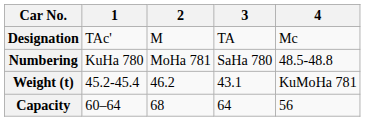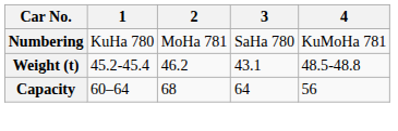 <table class="wikitable">
 <tr>
 <th>Car No.</th>
 <th>1</th>
 <th>2</th>
 <th>3</th>
 <th>4</th>
 </tr>
 <tr>
-<th>Designation</th>
-<td>TAc'</td>
-<td>M</td>
-<td>TA</td>
-<td>Mc</td>
-</tr>
-<tr>
 <th>Numbering</th>
 <td>KuHa 780</td>
 <td>MoHa 781</td>
 <td>SaHa 780</td>
-<td>48.5-48.8</td>
+<td>KuMoHa 781</td>
 </tr>
 <tr>
 <th>Weight (t)</th>
 <td>45.2-45.4</td>
 <td>46.2</td>
 <td>43.1</td>
-<td>KuMoHa 781</td>
+<td>48.5-48.8</td>
 </tr>
 <tr>
 <th>Capacity</th>
 <td>60–64</td>
 <td>68</td>
 <td>64</td>
 <td>56</td>
 </tr>
 </table>
